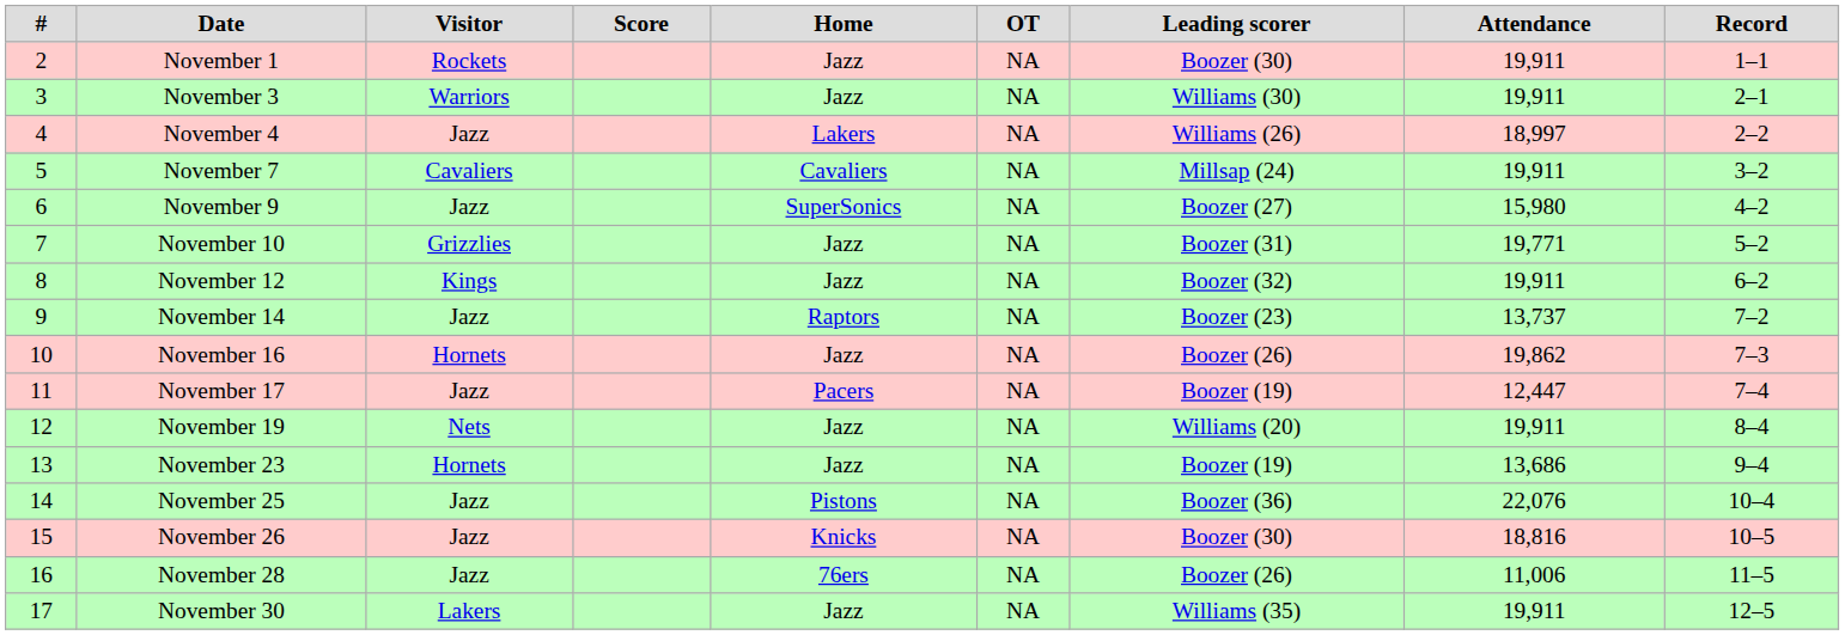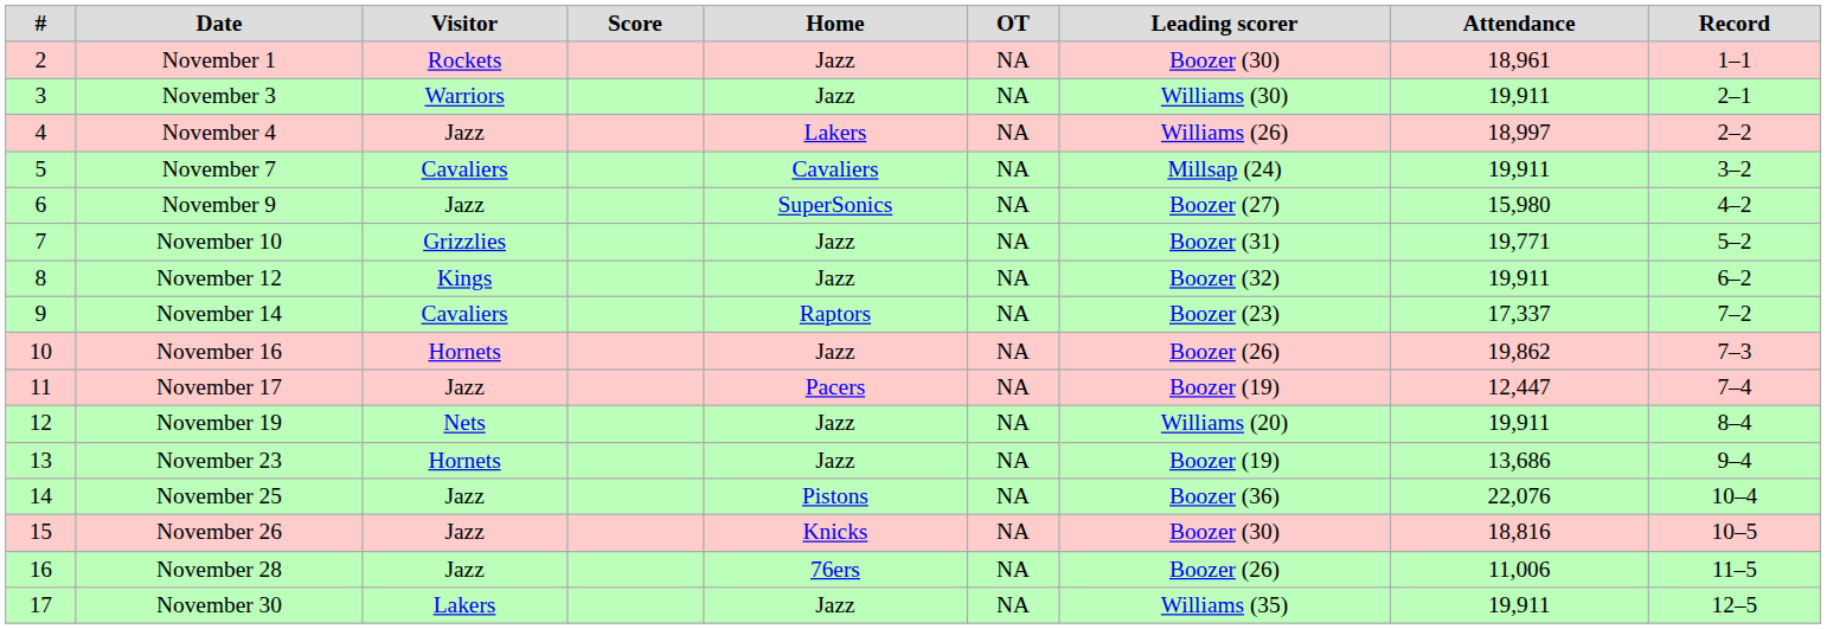 <table class="wikitable" width="80%">
 <tr align="center"  bgcolor="#dddddd">
 <td><strong>#</strong></td>
 <td><strong>Date</strong></td>
 <td><strong>Visitor</strong></td>
 <td><strong>Score</strong></td>
 <td><strong>Home</strong></td>
 <td><strong>OT</strong></td>
 <td><strong>Leading scorer</strong></td>
 <td><strong>Attendance</strong></td>
 <td><strong>Record</strong></td>
 </tr>
 <tr align="center" bgcolor="#ffcccc">
 <td>2</td>
 <td>November 1</td>
 <td><a href='#'>Rockets</a></td>
 <td></td>
 <td>Jazz</td>
 <td>NA</td>
 <td><a href='#'>Boozer</a> (30)</td>
-<td>19,911</td>
+<td>18,961</td>
 <td>1–1</td>
 </tr>
 <tr align="center" bgcolor="#bbffbb">
 <td>3</td>
 <td>November 3</td>
 <td><a href='#'>Warriors</a></td>
 <td></td>
 <td>Jazz</td>
 <td>NA</td>
 <td><a href='#'>Williams</a> (30)</td>
 <td>19,911</td>
 <td>2–1</td>
 </tr>
 <tr align="center" bgcolor="#ffcccc">
 <td>4</td>
 <td>November 4</td>
 <td>Jazz</td>
 <td></td>
 <td><a href='#'>Lakers</a></td>
 <td>NA</td>
 <td><a href='#'>Williams</a> (26)</td>
 <td>18,997</td>
 <td>2–2</td>
 </tr>
 <tr align="center" bgcolor="#bbffbb">
 <td>5</td>
 <td>November 7</td>
 <td><a href='#'>Cavaliers</a></td>
 <td></td>
 <td><a href='#'>Cavaliers</a></td>
 <td>NA</td>
 <td><a href='#'>Millsap</a> (24)</td>
 <td>19,911</td>
 <td>3–2</td>
 </tr>
 <tr align="center" bgcolor="#bbffbb">
 <td>6</td>
 <td>November 9</td>
 <td>Jazz</td>
 <td></td>
 <td><a href='#'>SuperSonics</a></td>
 <td>NA</td>
 <td><a href='#'>Boozer</a> (27)</td>
 <td>15,980</td>
 <td>4–2</td>
 </tr>
 <tr align="center" bgcolor="#bbffbb">
 <td>7</td>
 <td>November 10</td>
 <td><a href='#'>Grizzlies</a></td>
 <td></td>
 <td>Jazz</td>
 <td>NA</td>
 <td><a href='#'>Boozer</a> (31)</td>
 <td>19,771</td>
 <td>5–2</td>
 </tr>
 <tr align="center" bgcolor="#bbffbb">
 <td>8</td>
 <td>November 12</td>
 <td><a href='#'>Kings</a></td>
 <td></td>
 <td>Jazz</td>
 <td>NA</td>
 <td><a href='#'>Boozer</a> (32)</td>
 <td>19,911</td>
 <td>6–2</td>
 </tr>
 <tr align="center" bgcolor="#bbffbb">
 <td>9</td>
 <td>November 14</td>
-<td>Jazz</td>
+<td><a href='#'>Cavaliers</a></td>
 <td></td>
 <td><a href='#'>Raptors</a></td>
 <td>NA</td>
 <td><a href='#'>Boozer</a> (23)</td>
-<td>13,737</td>
+<td>17,337</td>
 <td>7–2</td>
 </tr>
 <tr align="center" bgcolor="#ffcccc">
 <td>10</td>
 <td>November 16</td>
 <td><a href='#'>Hornets</a></td>
 <td></td>
 <td>Jazz</td>
 <td>NA</td>
 <td><a href='#'>Boozer</a> (26)</td>
 <td>19,862</td>
 <td>7–3</td>
 </tr>
 <tr align="center" bgcolor="#ffcccc">
 <td>11</td>
 <td>November 17</td>
 <td>Jazz</td>
 <td></td>
 <td><a href='#'>Pacers</a></td>
 <td>NA</td>
 <td><a href='#'>Boozer</a> (19)</td>
 <td>12,447</td>
 <td>7–4</td>
 </tr>
 <tr align="center" bgcolor="#bbffbb">
 <td>12</td>
 <td>November 19</td>
 <td><a href='#'>Nets</a></td>
 <td></td>
 <td>Jazz</td>
 <td>NA</td>
 <td><a href='#'>Williams</a> (20)</td>
 <td>19,911</td>
 <td>8–4</td>
 </tr>
 <tr align="center" bgcolor="#bbffbb">
 <td>13</td>
 <td>November 23</td>
 <td><a href='#'>Hornets</a></td>
 <td></td>
 <td>Jazz</td>
 <td>NA</td>
 <td><a href='#'>Boozer</a> (19)</td>
 <td>13,686</td>
 <td>9–4</td>
 </tr>
 <tr align="center" bgcolor="#bbffbb">
 <td>14</td>
 <td>November 25</td>
 <td>Jazz</td>
 <td></td>
 <td><a href='#'>Pistons</a></td>
 <td>NA</td>
 <td><a href='#'>Boozer</a> (36)</td>
 <td>22,076</td>
 <td>10–4</td>
 </tr>
 <tr align="center" bgcolor="#ffcccc">
 <td>15</td>
 <td>November 26</td>
 <td>Jazz</td>
 <td></td>
 <td><a href='#'>Knicks</a></td>
 <td>NA</td>
 <td><a href='#'>Boozer</a> (30)</td>
 <td>18,816</td>
 <td>10–5</td>
 </tr>
 <tr align="center" bgcolor="#bbffbb">
 <td>16</td>
 <td>November 28</td>
 <td>Jazz</td>
 <td></td>
 <td><a href='#'>76ers</a></td>
 <td>NA</td>
 <td><a href='#'>Boozer</a> (26)</td>
 <td>11,006</td>
 <td>11–5</td>
 </tr>
 <tr align="center" bgcolor="#bbffbb">
 <td>17</td>
 <td>November 30</td>
 <td><a href='#'>Lakers</a></td>
 <td></td>
 <td>Jazz</td>
 <td>NA</td>
 <td><a href='#'>Williams</a> (35)</td>
 <td>19,911</td>
 <td>12–5</td>
 </tr>
 </table>
